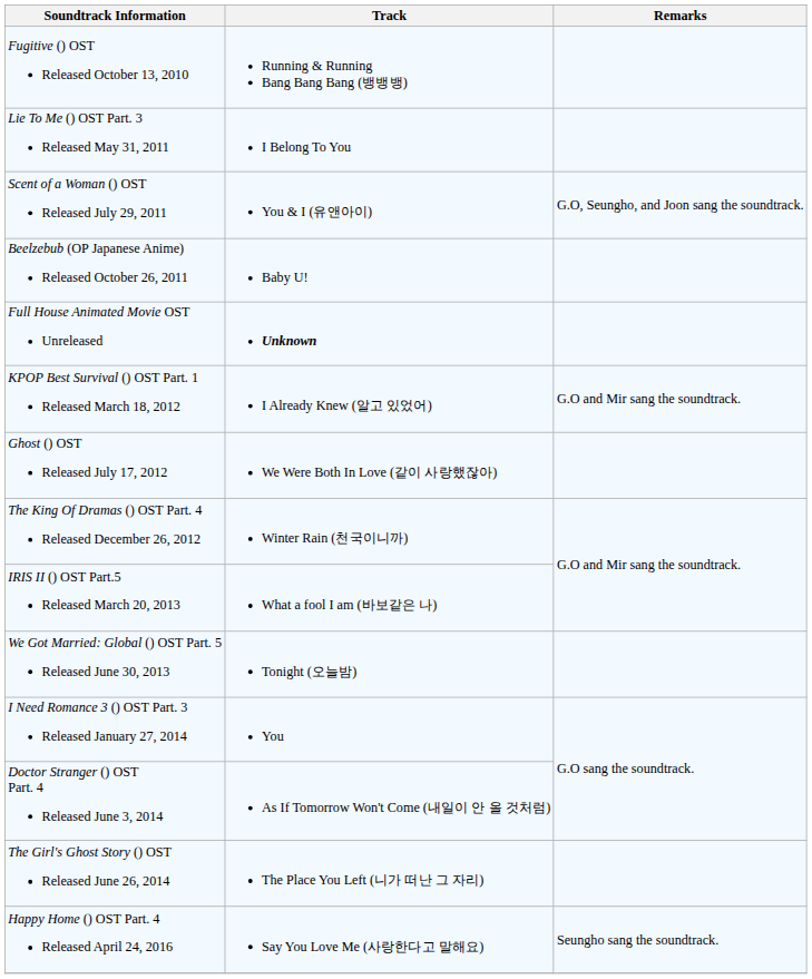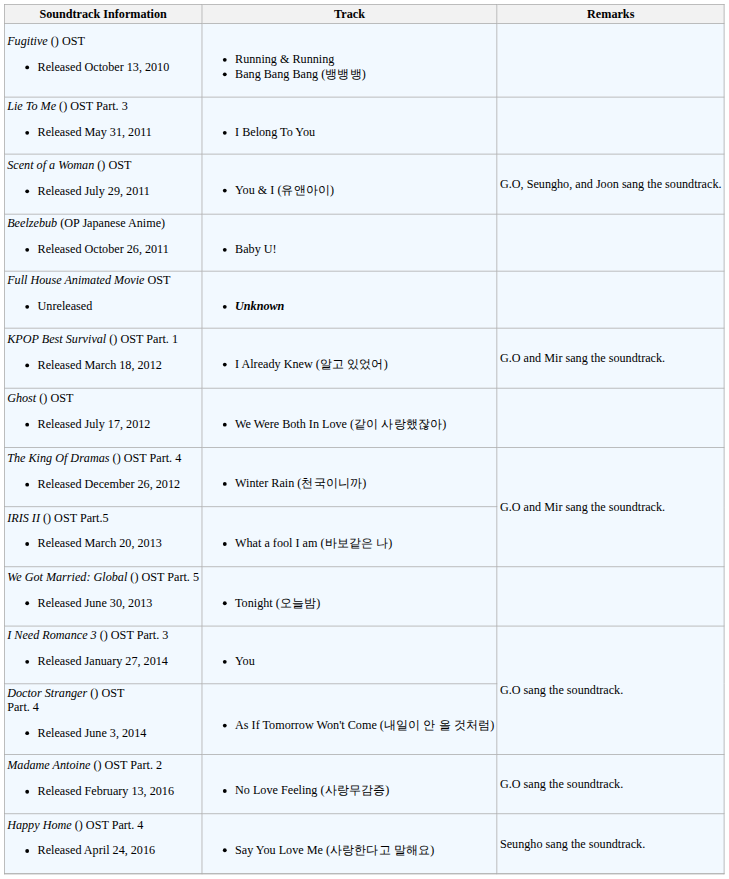 <table class="wikitable">
 <tr>
 <th>Soundtrack Information</th>
 <th>Track</th>
 <th>Remarks</th>
 </tr>
 <tr bgcolor="#F2F9FF">
 <td><em>Fugitive</em> () OST<br><ul><li>Released October 13, 2010</li></ul></td>
 <td><div><br><ul><li>Running & Running</li><li>Bang Bang Bang (뱅뱅뱅)</div></li></ul></td>
 <td></td>
 </tr>
 <tr bgcolor="#F2F9FF">
 <td><em>Lie To Me</em> () OST Part. 3<br><ul><li>Released May 31, 2011</li></ul></td>
 <td><div><br><ul><li>I Belong To You</div></li></ul></td>
 <td></td>
 </tr>
 <tr bgcolor="#F2F9FF">
 <td><em>Scent of a Woman</em> () OST<br><ul><li>Released July 29, 2011</li></ul></td>
 <td><div><br><ul><li>You & I (유앤아이)</div></li></ul></td>
 <td>G.O, Seungho, and Joon sang the soundtrack.</td>
 </tr>
 <tr bgcolor="#F2F9FF">
 <td><em>Beelzebub</em> (OP Japanese Anime)<br><ul><li>Released October 26, 2011</li></ul></td>
 <td><div><br><ul><li>Baby U!</div></li></ul></td>
 <td></td>
 </tr>
 <tr bgcolor="#F2F9FF">
 <td><em>Full House Animated Movie</em> OST<br><ul><li>Unreleased</li></ul></td>
 <td><strong><div><br><ul><li><em>Unknown</em></div></li></ul></strong></td>
 <td></td>
 </tr>
 <tr bgcolor="#F2F9FF">
 <td><em>KPOP Best Survival</em> () OST Part. 1<br><ul><li>Released March 18, 2012</li></ul></td>
 <td><div><br><ul><li>I Already Knew (알고 있었어)</div></li></ul></td>
 <td>G.O and Mir sang the soundtrack.</td>
 </tr>
 <tr bgcolor="#F2F9FF">
 <td><em>Ghost</em> () OST<br><ul><li>Released July 17, 2012</li></ul></td>
 <td><div><br><ul><li>We Were Both In Love (같이 사랑했잖아)</div></li></ul></td>
 <td></td>
 </tr>
 <tr bgcolor="#F2F9FF">
 <td><em>The King Of Dramas</em> () OST Part. 4<br><ul><li>Released December 26, 2012</li></ul></td>
 <td><div><br><ul><li>Winter Rain (천국이니까)</div></li></ul></td>
 <td rowspan="2">G.O and Mir sang the soundtrack.</td>
 </tr>
 <tr bgcolor="#F2F9FF">
 <td><em>IRIS II</em> () OST Part.5<br><ul><li>Released March 20, 2013</li></ul></td>
 <td><div><br><ul><li>What a fool I am (바보같은 나)</div></li></ul></td>
 </tr>
 <tr bgcolor="#F2F9FF">
 <td><em>We Got Married: Global</em> () OST Part. 5<br><ul><li>Released June 30, 2013</li></ul></td>
 <td><div><br><ul><li>Tonight (오늘밤)</div></li></ul></td>
 <td></td>
 </tr>
 <tr bgcolor="#F2F9FF">
 <td><em>I Need Romance 3</em> () OST Part. 3<br><ul><li>Released January 27, 2014</li></ul></td>
 <td><div><br><ul><li>You</div></li></ul></td>
 <td rowspan="2">G.O sang the soundtrack.</td>
 </tr>
 <tr bgcolor="#F2F9FF">
 <td><em>Doctor Stranger</em> () OST <br>Part. 4<br><ul><li>Released June 3, 2014</li></ul></td>
 <td><div><br><ul><li>As If Tomorrow Won't Come (내일이 안 올 것처럼)</div></li></ul></td>
 </tr>
 <tr bgcolor="#F2F9FF">
-<td><em>The Girl's Ghost Story</em> () OST<br><ul><li>Released June 26, 2014</li></ul></td>
-<td><div><br><ul><li>The Place You Left (니가 떠난 그 자리)</div></li></ul></td>
-<td></td>
+<td><em>Madame Antoine</em> ()  OST Part. 2<br><ul><li>Released February 13, 2016</li></ul></td>
+<td><div><br><ul><li>No Love Feeling (사랑무감증)</div></li></ul></td>
+<td>G.O sang the soundtrack.</td>
 </tr>
 <tr bgcolor="#F2F9FF">
 <td><em>Happy Home</em> ()  OST Part. 4<br><ul><li>Released April 24, 2016</li></ul></td>
 <td><div><br><ul><li>Say You Love Me (사랑한다고 말해요)</div></li></ul></td>
 <td>Seungho sang the soundtrack.</td>
 </tr>
 <tr>
 </tr>
 </table>
